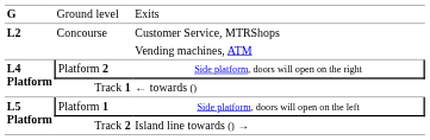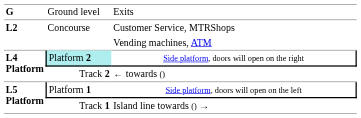 <table border=0 cellspacing=0 cellpadding=3>
 <tr>
 <td style="border-bottom:solid 1px gray;border-top:solid 1px gray;width:50px;vertical-align:top;"><strong>G</strong></td>
 <td style="border-top:solid 1px gray;border-bottom:solid 1px gray;width:100px;vertical-align:top;">Ground level</td>
 <td style="border-top:solid 1px gray;border-bottom:solid 1px gray;width:390px;vertical-align:top;">Exits</td>
 </tr>
 <tr>
 <td style="border-bottom:solid 1px gray;vertical-align:top;" rowspan=2><strong>L2</strong></td>
 <td style="border-bottom:solid 1px gray;vertical-align:top;" rowspan=2>Concourse</td>
 <td>Customer Service, MTRShops</td>
 </tr>
 <tr>
 <td style="border-bottom:solid 1px gray;">Vending machines, <a href='#'>ATM</a></td>
 </tr>
 <tr>
 <td style="border-bottom:solid 1px gray;vertical-align:top;" rowspan=2><strong>L4<br>Platform</strong></td>
-<td style="border-left:solid 2px black;border-bottom:solid 2px black;text-align:left;">Platform <span><strong>2</strong></span></td>
+<td style="background: paleturquoise; border-left:solid 2px black;border-bottom:solid 2px black;text-align:left;">Platform <span><strong>2</strong></span></td>
 <td style="border-right:solid 2px black;border-bottom:solid 2px black;text-align:center;"><small><a href='#'>Side platform</a>, doors will open on the right</small></td>
 </tr>
 <tr>
-<td style="border-bottom:solid 1px gray;text-align:right;"><span>Track <strong>1</strong></span></td>
+<td style="border-bottom:solid 1px gray;text-align:right;"><span>Track <strong>2</strong></span></td>
 <td style="border-bottom:solid 1px gray;text-align:left;">←  towards  <small>()</small></td>
 </tr>
 <tr>
 <td style="border-bottom:solid 1px gray;vertical-align:top;" rowspan=2><strong>L5<br>Platform</strong></td>
 <td style="border-bottom:solid 2px black;;border-left:solid 2px black;text-align:left;">Platform <span><strong>1</strong></span></td>
 <td style="border-bottom:solid 2px black;border-right:solid 2px black;text-align:center;"><small><a href='#'>Side platform</a>, doors will open on the left</small></td>
 </tr>
 <tr>
-<td style="border-bottom:solid 1px gray;text-align:right;"><span>Track <strong>2</strong></span></td>
+<td style="border-bottom:solid 1px gray;text-align:right;"><span>Track <strong>1</strong></span></td>
 <td style="border-bottom:solid 1px gray;text-align:left;">  Island line towards  <small>()</small> →</td>
 </tr>
 </table>
